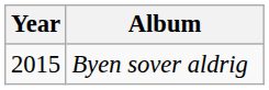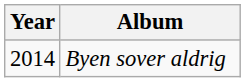 <table class="wikitable">
 <tr>
 <th align="center" width="10">Year</th>
 <th align="center" width="120">Album</th>
 </tr>
 <tr>
-<td style="text-align:center;">2015</td>
+<td style="text-align:center;">2014</td>
 <td><em>Byen sover aldrig</em></td>
 </tr>
 </table>
